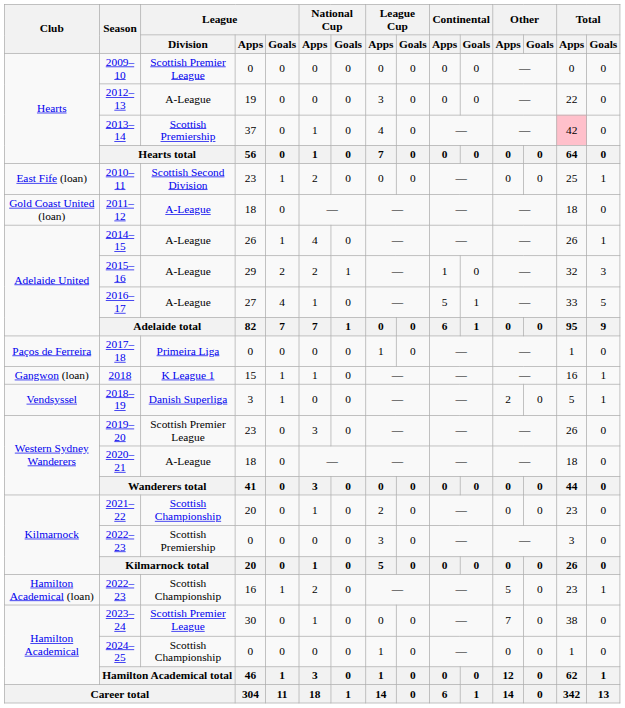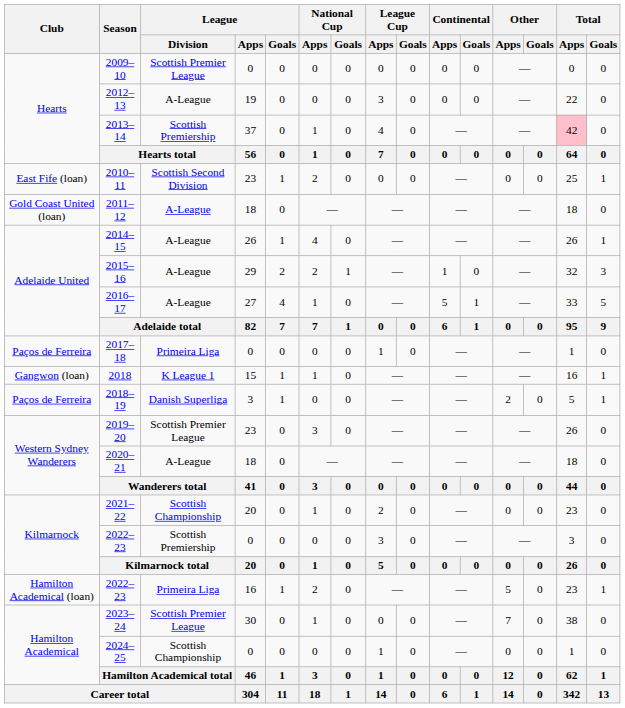 <table class="wikitable" style="text-align:center">
 <tr>
 <th rowspan="2">Club</th>
 <th rowspan="2">Season</th>
 <th colspan="3">League</th>
 <th colspan="2">National Cup</th>
 <th colspan="2">League Cup</th>
 <th colspan="2">Continental</th>
 <th colspan="2">Other</th>
 <th colspan="2">Total</th>
 </tr>
 <tr>
 <th>Division</th>
 <th>Apps</th>
 <th>Goals</th>
 <th>Apps</th>
 <th>Goals</th>
 <th>Apps</th>
 <th>Goals</th>
 <th>Apps</th>
 <th>Goals</th>
 <th>Apps</th>
 <th>Goals</th>
 <th>Apps</th>
 <th>Goals</th>
 </tr>
 <tr>
 <td rowspan="4"><a href='#'>Hearts</a></td>
 <td><a href='#'>2009–10</a></td>
 <td><a href='#'>Scottish Premier League</a></td>
 <td>0</td>
 <td>0</td>
 <td>0</td>
 <td>0</td>
 <td>0</td>
 <td>0</td>
 <td>0</td>
 <td>0</td>
 <td colspan=2>—</td>
 <td>0</td>
 <td>0</td>
 </tr>
 <tr>
 <td><a href='#'>2012–13</a></td>
 <td>A-League</td>
 <td>19</td>
 <td>0</td>
 <td>0</td>
 <td>0</td>
 <td>3</td>
 <td>0</td>
 <td>0</td>
 <td>0</td>
 <td colspan=2>—</td>
 <td>22</td>
 <td>0</td>
 </tr>
 <tr>
 <td><a href='#'>2013–14</a></td>
 <td><a href='#'>Scottish Premiership</a></td>
 <td>37</td>
 <td>0</td>
 <td>1</td>
 <td>0</td>
 <td>4</td>
 <td>0</td>
 <td colspan=2>—</td>
 <td colspan=2>—</td>
 <td style="background: pink;">42</td>
 <td>0</td>
 </tr>
 <tr>
 <th colspan=2>Hearts total</th>
 <th>56</th>
 <th>0</th>
 <th>1</th>
 <th>0</th>
 <th>7</th>
 <th>0</th>
 <th>0</th>
 <th>0</th>
 <th>0</th>
 <th>0</th>
 <th>64</th>
 <th>0</th>
 </tr>
 <tr>
 <td><a href='#'>East Fife</a> (loan)</td>
 <td><a href='#'>2010–11</a></td>
 <td><a href='#'>Scottish Second Division</a></td>
 <td>23</td>
 <td>1</td>
 <td>2</td>
 <td>0</td>
 <td>0</td>
 <td>0</td>
 <td colspan=2>—</td>
 <td>0</td>
 <td>0</td>
 <td>25</td>
 <td>1</td>
 </tr>
 <tr>
 <td><a href='#'>Gold Coast United</a> (loan)</td>
 <td><a href='#'>2011–12</a></td>
 <td><a href='#'>A-League</a></td>
 <td>18</td>
 <td>0</td>
 <td colspan=2>—</td>
 <td colspan=2>—</td>
 <td colspan=2>—</td>
 <td colspan=2>—</td>
 <td>18</td>
 <td>0</td>
 </tr>
 <tr>
 <td rowspan=4><a href='#'>Adelaide United</a></td>
 <td><a href='#'>2014–15</a></td>
 <td>A-League</td>
 <td>26</td>
 <td>1</td>
 <td>4</td>
 <td>0</td>
 <td colspan=2>—</td>
 <td colspan=2>—</td>
 <td colspan=2>—</td>
 <td>26</td>
 <td>1</td>
 </tr>
 <tr>
 <td><a href='#'>2015–16</a></td>
 <td>A-League</td>
 <td>29</td>
 <td>2</td>
 <td>2</td>
 <td>1</td>
 <td colspan=2>—</td>
 <td>1</td>
 <td>0</td>
 <td colspan=2>—</td>
 <td>32</td>
 <td>3</td>
 </tr>
 <tr>
 <td><a href='#'>2016–17</a></td>
 <td>A-League</td>
 <td>27</td>
 <td>4</td>
 <td>1</td>
 <td>0</td>
 <td colspan=2>—</td>
 <td>5</td>
 <td>1</td>
 <td colspan=2>—</td>
 <td>33</td>
 <td>5</td>
 </tr>
 <tr>
 <th colspan=2>Adelaide total</th>
 <th>82</th>
 <th>7</th>
 <th>7</th>
 <th>1</th>
 <th>0</th>
 <th>0</th>
 <th>6</th>
 <th>1</th>
 <th>0</th>
 <th>0</th>
 <th>95</th>
 <th>9</th>
 </tr>
 <tr>
 <td><a href='#'>Paços de Ferreira</a></td>
 <td><a href='#'>2017–18</a></td>
 <td><a href='#'>Primeira Liga</a></td>
 <td>0</td>
 <td>0</td>
 <td>0</td>
 <td>0</td>
 <td>1</td>
 <td>0</td>
 <td colspan=2>—</td>
 <td colspan=2>—</td>
 <td>1</td>
 <td>0</td>
 </tr>
 <tr>
 <td><a href='#'>Gangwon</a> (loan)</td>
 <td><a href='#'>2018</a></td>
 <td><a href='#'>K League 1</a></td>
 <td>15</td>
 <td>1</td>
 <td>1</td>
 <td>0</td>
 <td colspan=2>—</td>
 <td colspan=2>—</td>
 <td colspan=2>—</td>
 <td>16</td>
 <td>1</td>
 </tr>
 <tr>
-<td><a href='#'>Vendsyssel</a></td>
+<td><a href='#'>Paços de Ferreira</a></td>
 <td><a href='#'>2018–19</a></td>
 <td><a href='#'>Danish Superliga</a></td>
 <td>3</td>
 <td>1</td>
 <td>0</td>
 <td>0</td>
 <td colspan=2>—</td>
 <td colspan=2>—</td>
 <td>2</td>
 <td>0</td>
 <td>5</td>
 <td>1</td>
 </tr>
 <tr>
 <td rowspan=3><a href='#'>Western Sydney Wanderers</a></td>
 <td><a href='#'>2019–20</a></td>
 <td>Scottish Premier League</td>
 <td>23</td>
 <td>0</td>
 <td>3</td>
 <td>0</td>
 <td colspan=2>—</td>
 <td colspan=2>—</td>
 <td colspan=2>—</td>
 <td>26</td>
 <td>0</td>
 </tr>
 <tr>
 <td><a href='#'>2020–21</a></td>
 <td>A-League</td>
 <td>18</td>
 <td>0</td>
 <td colspan=2>—</td>
 <td colspan=2>—</td>
 <td colspan=2>—</td>
 <td colspan=2>—</td>
 <td>18</td>
 <td>0</td>
 </tr>
 <tr>
 <th colspan=2>Wanderers total</th>
 <th>41</th>
 <th>0</th>
 <th>3</th>
 <th>0</th>
 <th>0</th>
 <th>0</th>
 <th>0</th>
 <th>0</th>
 <th>0</th>
 <th>0</th>
 <th>44</th>
 <th>0</th>
 </tr>
 <tr>
 <td rowspan=3><a href='#'>Kilmarnock</a></td>
 <td><a href='#'>2021–22</a></td>
 <td><a href='#'>Scottish Championship</a></td>
 <td>20</td>
 <td>0</td>
 <td>1</td>
 <td>0</td>
 <td>2</td>
 <td>0</td>
 <td colspan=2>—</td>
 <td>0</td>
 <td>0</td>
 <td>23</td>
 <td>0</td>
 </tr>
 <tr>
 <td><a href='#'>2022–23</a></td>
 <td>Scottish Premiership</td>
 <td>0</td>
 <td>0</td>
 <td>0</td>
 <td>0</td>
 <td>3</td>
 <td>0</td>
 <td colspan=2>—</td>
 <td colspan=2>—</td>
 <td>3</td>
 <td>0</td>
 </tr>
 <tr>
 <th colspan=2>Kilmarnock total</th>
 <th>20</th>
 <th>0</th>
 <th>1</th>
 <th>0</th>
 <th>5</th>
 <th>0</th>
 <th>0</th>
 <th>0</th>
 <th>0</th>
 <th>0</th>
 <th>26</th>
 <th>0</th>
 </tr>
 <tr>
 <td><a href='#'>Hamilton Academical</a> (loan)</td>
 <td><a href='#'>2022–23</a></td>
-<td>Scottish Championship</td>
+<td><a href='#'>Primeira Liga</a></td>
 <td>16</td>
 <td>1</td>
 <td>2</td>
 <td>0</td>
 <td colspan="2">—</td>
 <td colspan="2">—</td>
 <td>5</td>
 <td>0</td>
 <td>23</td>
 <td>1</td>
 </tr>
 <tr>
 <td rowspan=3><a href='#'>Hamilton Academical</a></td>
 <td><a href='#'>2023–24</a></td>
 <td><a href='#'>Scottish Premier League</a></td>
 <td>30</td>
 <td>0</td>
 <td>1</td>
 <td>0</td>
 <td>0</td>
 <td>0</td>
 <td colspan=2>—</td>
 <td>7</td>
 <td>0</td>
 <td>38</td>
 <td>0</td>
 </tr>
 <tr>
 <td><a href='#'>2024–25</a></td>
 <td>Scottish Championship</td>
 <td>0</td>
 <td>0</td>
 <td>0</td>
 <td>0</td>
 <td>1</td>
 <td>0</td>
 <td colspan=2>—</td>
 <td>0</td>
 <td>0</td>
 <td>1</td>
 <td>0</td>
 </tr>
 <tr>
 <th colspan=2>Hamilton Academical total</th>
 <th>46</th>
 <th>1</th>
 <th>3</th>
 <th>0</th>
 <th>1</th>
 <th>0</th>
 <th>0</th>
 <th>0</th>
 <th>12</th>
 <th>0</th>
 <th>62</th>
 <th>1</th>
 </tr>
 <tr>
 <th colspan="3">Career total</th>
 <th>304</th>
 <th>11</th>
 <th>18</th>
 <th>1</th>
 <th>14</th>
 <th>0</th>
 <th>6</th>
 <th>1</th>
 <th>14</th>
 <th>0</th>
 <th>342</th>
 <th>13</th>
 </tr>
 </table>
